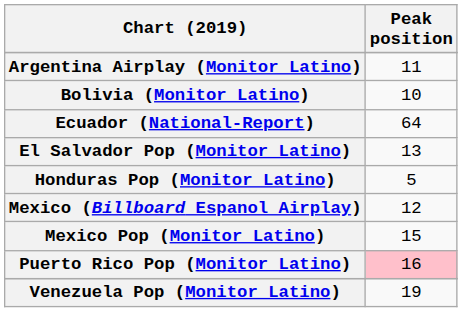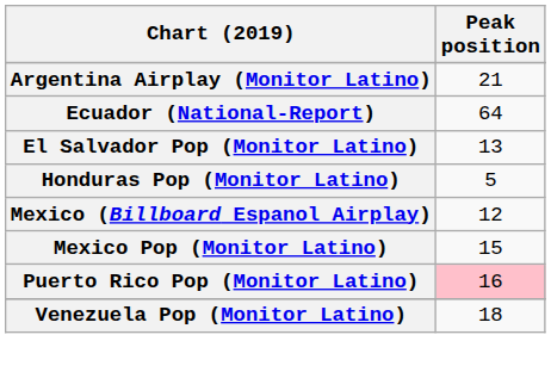 <table class="wikitable sortable plainrowheaders" style="text-align:center">
 <tr>
 <th scope="col">Chart (2019)</th>
 <th scope="col">Peak<br> position</th>
 </tr>
 <tr>
 </tr>
 <tr>
 <th scope="row">Argentina Airplay (<a href='#'>Monitor Latino</a>)</th>
-<td>11</td>
-</tr>
-<tr>
-<th scope="row">Bolivia (<a href='#'>Monitor Latino</a>)</th>
-<td>10</td>
+<td>21</td>
 </tr>
 <tr>
 <th scope="row">Ecuador (<a href='#'>National-Report</a>)</th>
 <td>64</td>
 </tr>
 <tr>
 <th scope="row">El Salvador Pop (<a href='#'>Monitor Latino</a>)</th>
 <td>13</td>
 </tr>
 <tr>
 <th scope="row">Honduras Pop (<a href='#'>Monitor Latino</a>)</th>
 <td>5</td>
 </tr>
 <tr>
 <th scope="row">Mexico (<a href='#'><em>Billboard</em> Espanol Airplay</a>)</th>
 <td>12</td>
 </tr>
 <tr>
 <th scope="row">Mexico Pop (<a href='#'>Monitor Latino</a>)</th>
 <td>15</td>
 </tr>
 <tr>
 <th scope="row">Puerto Rico Pop (<a href='#'>Monitor Latino</a>)</th>
 <td style="background: pink;">16</td>
 </tr>
 <tr>
 </tr>
 <tr>
 <th scope="row">Venezuela Pop (<a href='#'>Monitor Latino</a>)</th>
-<td>19</td>
+<td>18</td>
 </tr>
 </table>
